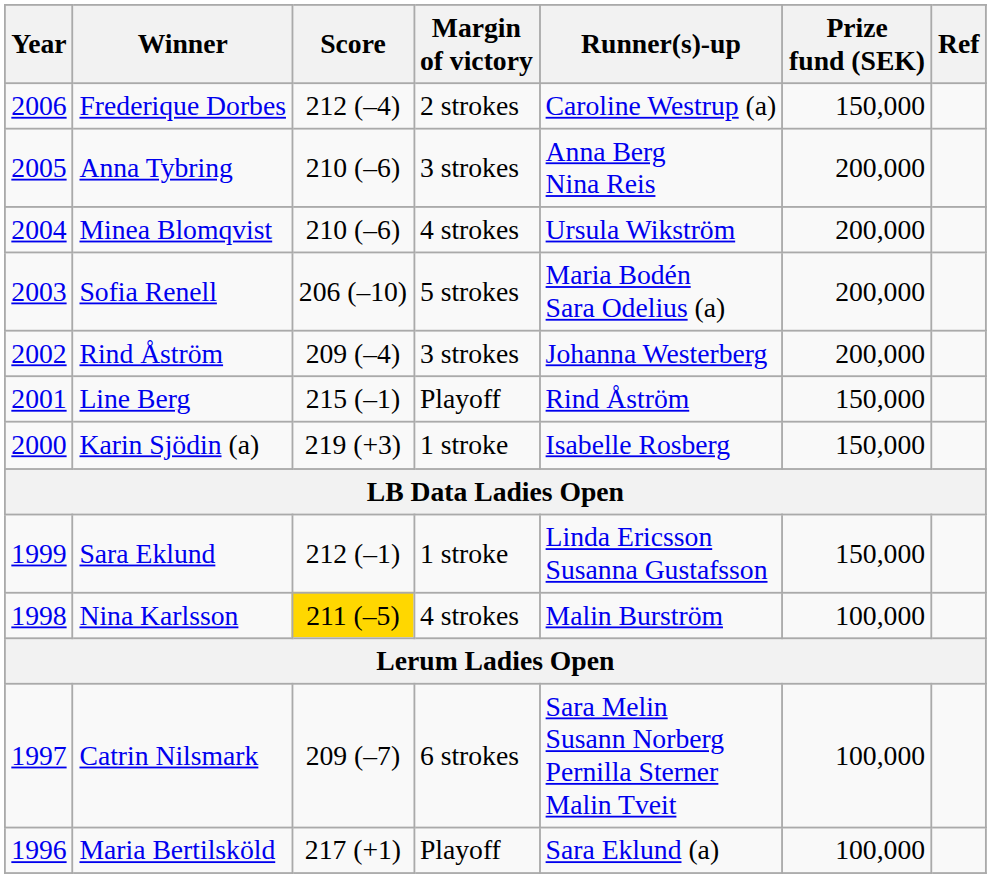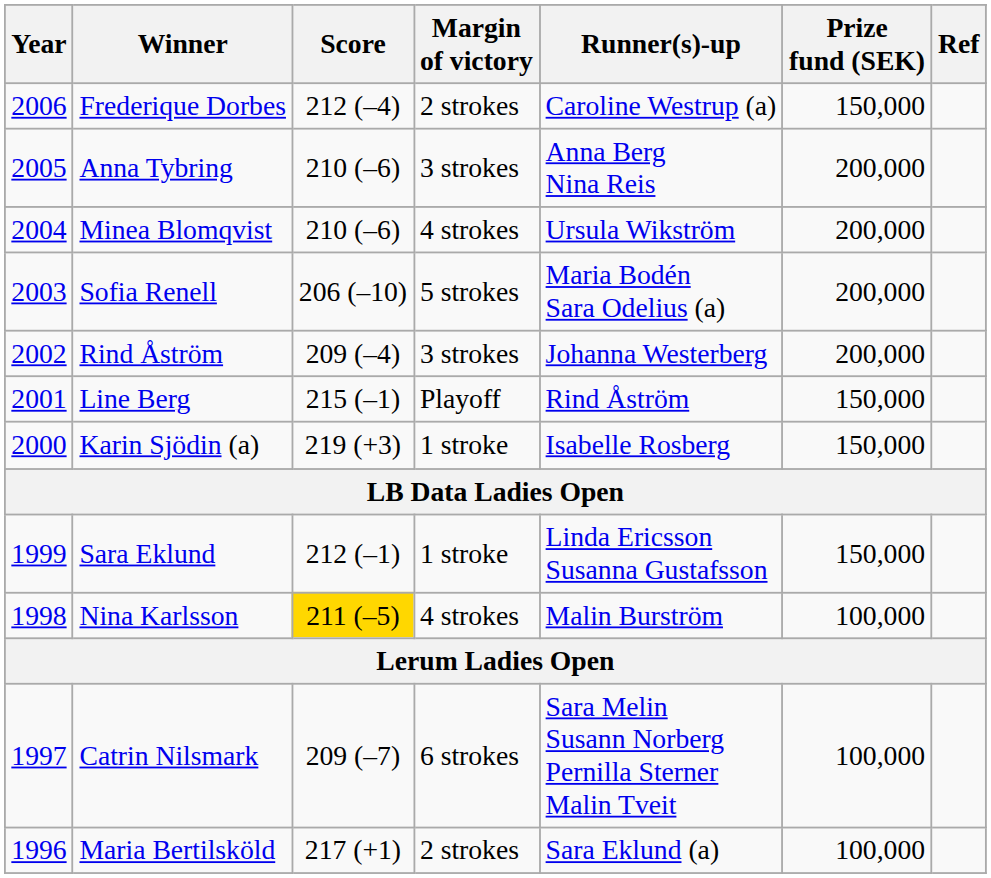 <table class=wikitable style="font-size:95%">
 <tr>
 <th>Year</th>
 <th>Winner</th>
 <th>Score</th>
 <th>Margin<br>of victory</th>
 <th>Runner(s)-up</th>
 <th>Prize<br>fund (SEK)</th>
 <th>Ref</th>
 </tr>
 <tr>
 <td><a href='#'>2006</a></td>
 <td> <a href='#'>Frederique Dorbes</a></td>
 <td align=center>212 (–4)</td>
 <td>2 strokes</td>
 <td> <a href='#'>Caroline Westrup</a> (a)</td>
 <td align=right>150,000</td>
 <td></td>
 </tr>
 <tr>
 <td><a href='#'>2005</a></td>
 <td> <a href='#'>Anna Tybring</a></td>
 <td align=center>210 (–6)</td>
 <td>3 strokes</td>
 <td> <a href='#'>Anna Berg</a><br> <a href='#'>Nina Reis</a></td>
 <td align=right>200,000</td>
 <td></td>
 </tr>
 <tr>
 <td><a href='#'>2004</a></td>
 <td> <a href='#'>Minea Blomqvist</a></td>
 <td align=center>210 (–6)</td>
 <td>4 strokes</td>
 <td> <a href='#'>Ursula Wikström</a></td>
 <td align=right>200,000</td>
 <td></td>
 </tr>
 <tr>
 <td><a href='#'>2003</a></td>
 <td> <a href='#'>Sofia Renell</a></td>
 <td align=center>206 (–10)</td>
 <td>5 strokes</td>
 <td> <a href='#'>Maria Bodén</a><br> <a href='#'>Sara Odelius</a> (a)</td>
 <td align=right>200,000</td>
 <td></td>
 </tr>
 <tr>
 <td><a href='#'>2002</a></td>
 <td> <a href='#'>Rind Åström</a></td>
 <td align=center>209 (–4)</td>
 <td>3 strokes</td>
 <td> <a href='#'>Johanna Westerberg</a></td>
 <td align=right>200,000</td>
 <td></td>
 </tr>
 <tr>
 <td><a href='#'>2001</a></td>
 <td> <a href='#'>Line Berg</a></td>
 <td align=center>215 (–1)</td>
 <td>Playoff</td>
 <td> <a href='#'>Rind Åström</a></td>
 <td align=right>150,000</td>
 <td></td>
 </tr>
 <tr>
 <td><a href='#'>2000</a></td>
 <td> <a href='#'>Karin Sjödin</a> (a)</td>
 <td align=center>219 (+3)</td>
 <td>1 stroke</td>
 <td> <a href='#'>Isabelle Rosberg</a></td>
 <td align=right>150,000</td>
 <td></td>
 </tr>
 <tr>
 <th colspan=7>LB Data Ladies Open</th>
 </tr>
 <tr>
 <td><a href='#'>1999</a></td>
 <td> <a href='#'>Sara Eklund</a></td>
 <td align=center>212 (–1)</td>
 <td>1 stroke</td>
 <td> <a href='#'>Linda Ericsson</a><br> <a href='#'>Susanna Gustafsson</a></td>
 <td align=right>150,000</td>
 <td></td>
 </tr>
 <tr>
 <td><a href='#'>1998</a></td>
 <td> <a href='#'>Nina Karlsson</a></td>
 <td align=center style="background: gold;">211 (–5)</td>
 <td>4 strokes</td>
 <td> <a href='#'>Malin Burström</a></td>
 <td align=right>100,000</td>
 <td></td>
 </tr>
 <tr>
 <th colspan=7>Lerum Ladies Open</th>
 </tr>
 <tr>
 <td><a href='#'>1997</a></td>
 <td> <a href='#'>Catrin Nilsmark</a></td>
 <td align=center>209 (–7)</td>
 <td>6 strokes</td>
 <td> <a href='#'>Sara Melin</a><br> <a href='#'>Susann Norberg</a><br> <a href='#'>Pernilla Sterner</a><br> <a href='#'>Malin Tveit</a></td>
 <td align=right>100,000</td>
 <td></td>
 </tr>
 <tr>
 <td><a href='#'>1996</a></td>
 <td> <a href='#'>Maria Bertilsköld</a></td>
 <td align=center>217 (+1)</td>
-<td>Playoff</td>
+<td>2 strokes</td>
 <td> <a href='#'>Sara Eklund</a> (a)</td>
 <td align=right>100,000</td>
 <td></td>
 </tr>
 </table>
